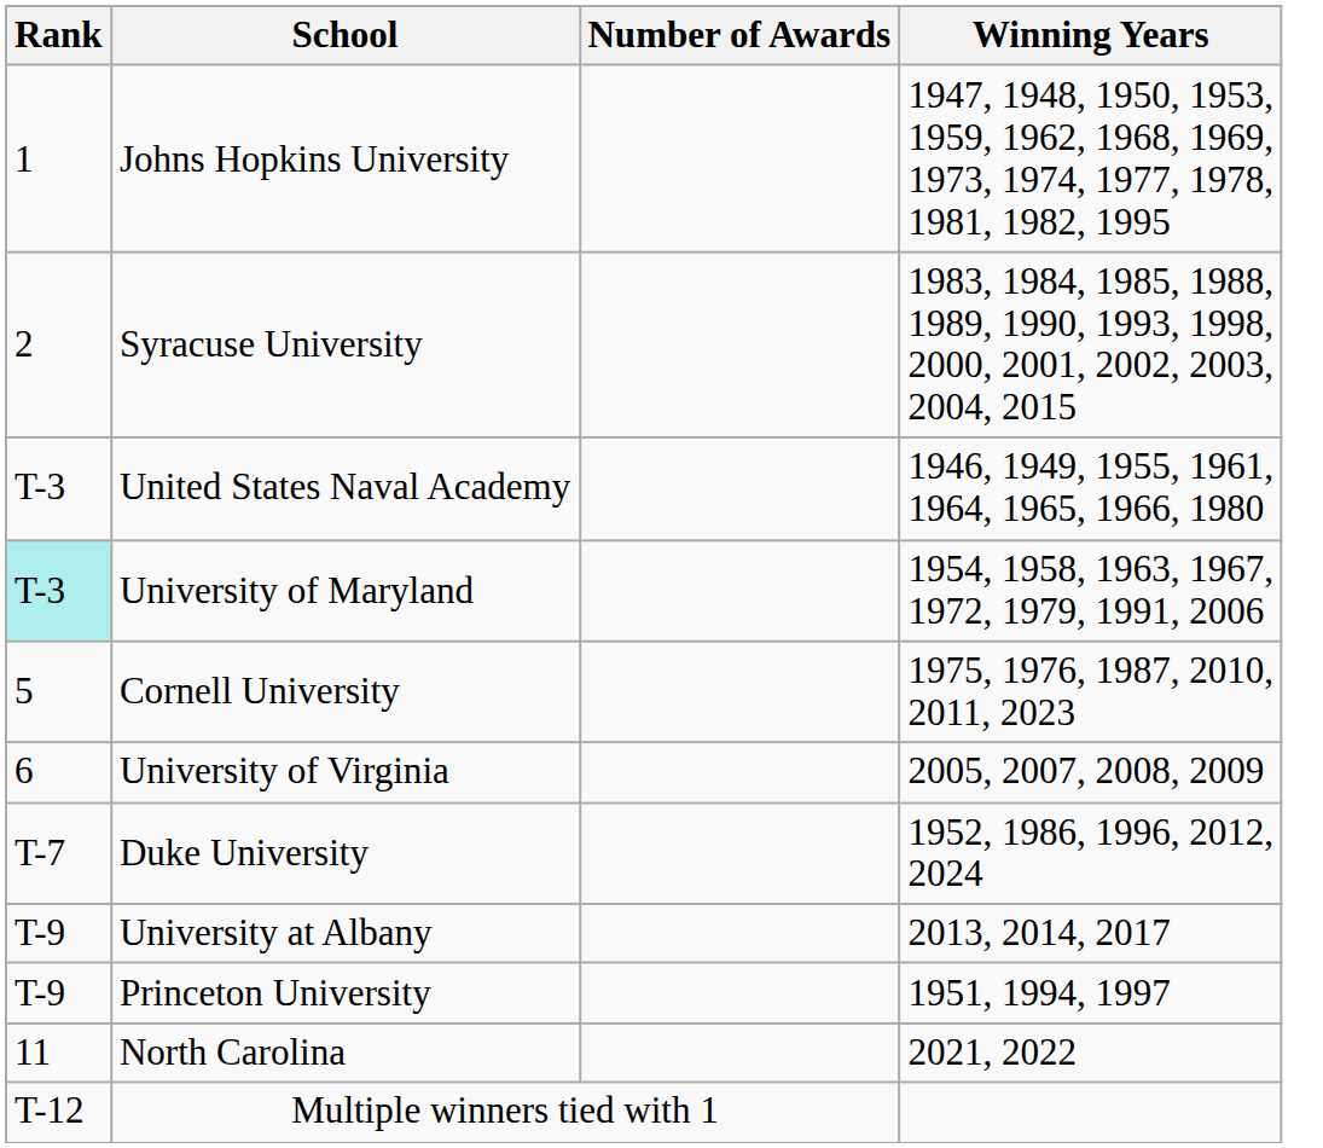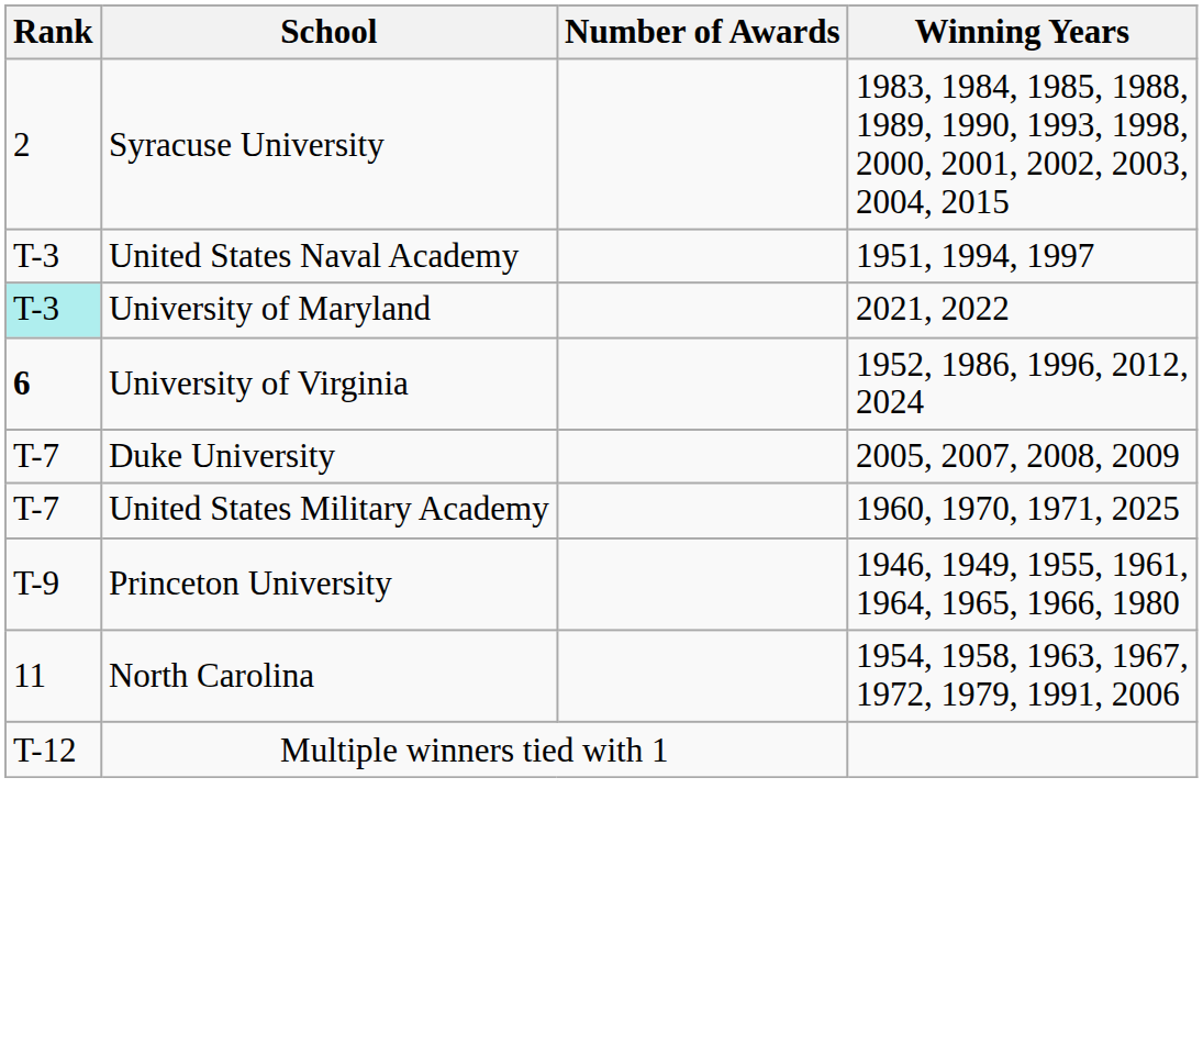 <table class="wikitable">
 <tr>
 <th>Rank</th>
 <th>School</th>
 <th>Number of Awards</th>
 <th>Winning Years</th>
-</tr>
-<tr>
-<td>1</td>
-<td>Johns Hopkins University</td>
-<td></td>
-<td>1947, 1948, 1950, 1953,<br> 1959, 1962, 1968, 1969,<br> 1973, 1974, 1977, 1978,<br>1981, 1982, 1995</td>
 </tr>
 <tr>
 <td>2</td>
 <td>Syracuse University</td>
 <td></td>
 <td>1983, 1984, 1985, 1988, <br>1989, 1990, 1993, 1998,<br> 2000, 2001, 2002, 2003,<br> 2004, 2015</td>
 </tr>
 <tr>
 <td>T-3</td>
 <td>United States Naval Academy</td>
 <td></td>
-<td>1946, 1949, 1955, 1961,<br> 1964, 1965, 1966, 1980</td>
+<td>1951, 1994, 1997</td>
 </tr>
 <tr>
 <td style="background: paleturquoise;">T-3</td>
 <td>University of Maryland</td>
 <td></td>
-<td>1954, 1958, 1963, 1967, <br>1972, 1979, 1991, 2006</td>
+<td>2021, 2022</td>
 </tr>
 <tr>
-<td>5</td>
-<td>Cornell University</td>
+<td><strong>6</strong></td>
+<td>University of Virginia</td>
 <td></td>
-<td>1975, 1976, 1987, 2010, <br>2011, 2023</td>
+<td>1952, 1986, 1996, 2012, <br>2024</td>
 </tr>
 <tr>
-<td>6</td>
-<td>University of Virginia</td>
+<td>T-7</td>
+<td>Duke University</td>
 <td></td>
 <td>2005, 2007, 2008, 2009</td>
 </tr>
 <tr>
 <td>T-7</td>
-<td>Duke University</td>
+<td>United States Military Academy</td>
 <td></td>
-<td>1952, 1986, 1996, 2012, <br>2024</td>
-</tr>
-<tr>
-<td>T-9</td>
-<td>University at Albany</td>
-<td></td>
-<td>2013, 2014, 2017</td>
+<td>1960, 1970, 1971, 2025</td>
 </tr>
 <tr>
 <td>T-9</td>
 <td>Princeton University</td>
 <td></td>
-<td>1951, 1994, 1997</td>
+<td>1946, 1949, 1955, 1961,<br> 1964, 1965, 1966, 1980</td>
 </tr>
 <tr>
 <td>11</td>
 <td>North Carolina</td>
 <td></td>
-<td>2021, 2022</td>
+<td>1954, 1958, 1963, 1967, <br>1972, 1979, 1991, 2006</td>
 </tr>
 <tr>
 <td>T-12</td>
 <td colspan="2" style="text-align:center;">Multiple winners tied with 1</td>
 <td> </td>
 </tr>
 </table>
